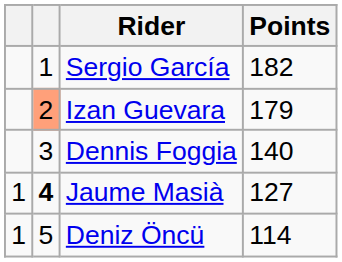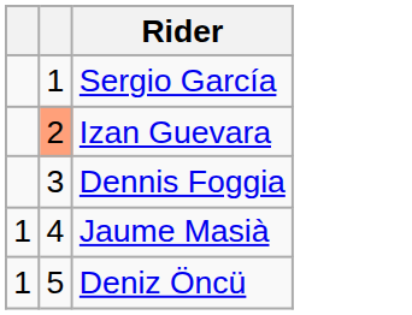 <table class="wikitable" style="font-size: 85%;">
 <tr>
 <th></th>
 <th></th>
 <th>Rider</th>
-<th>Points</th>
 </tr>
 <tr>
 <td></td>
 <td align=center>1</td>
 <td> <a href='#'>Sergio García</a></td>
-<td align=left>182</td>
 </tr>
 <tr>
 <td></td>
 <td align=center style="background: lightsalmon;">2</td>
 <td> <a href='#'>Izan Guevara</a></td>
-<td align=left>179</td>
 </tr>
 <tr>
 <td></td>
 <td align=center>3</td>
 <td> <a href='#'>Dennis Foggia</a></td>
-<td align=left>140</td>
 </tr>
 <tr>
 <td> 1</td>
-<td align=center><strong>4</strong></td>
+<td align=center>4</td>
 <td> <a href='#'>Jaume Masià</a></td>
-<td align=left>127</td>
 </tr>
 <tr>
 <td> 1</td>
 <td align=center>5</td>
 <td> <a href='#'>Deniz Öncü</a></td>
-<td align=left>114</td>
 </tr>
 </table>
